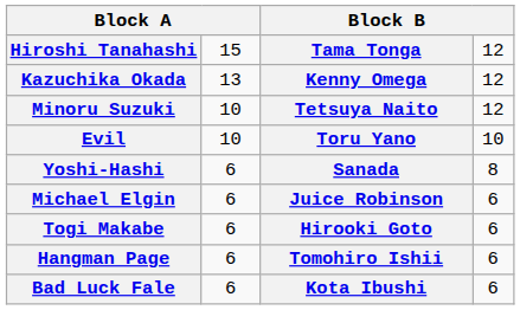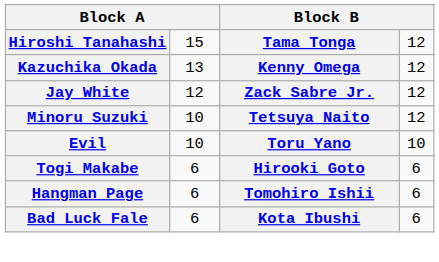 <table class="wikitable" style="margin: 1em auto 1em auto;text-align:center">
 <tr>
 <th colspan="2" style="width:50%">Block A</th>
 <th colspan="2" style="width:50%">Block B</th>
 </tr>
 <tr>
 <th><a href='#'>Hiroshi Tanahashi</a></th>
 <td style="width:35px">15</td>
 <th><a href='#'>Tama Tonga</a></th>
 <td>12</td>
 </tr>
 <tr>
 <th><a href='#'>Kazuchika Okada</a></th>
 <td>13</td>
 <th><a href='#'>Kenny Omega</a></th>
 <td>12</td>
 </tr>
 <tr>
+<th><a href='#'>Jay White</a></th>
+<td>12</td>
+<th><a href='#'>Zack Sabre Jr.</a></th>
+<td>12</td>
+</tr>
+<tr>
 <th><a href='#'>Minoru Suzuki</a></th>
 <td>10</td>
 <th><a href='#'>Tetsuya Naito</a></th>
 <td>12</td>
 </tr>
 <tr>
 <th><a href='#'>Evil</a></th>
 <td>10</td>
 <th><a href='#'>Toru Yano</a></th>
 <td>10</td>
-</tr>
-<tr>
-<th><a href='#'>Yoshi-Hashi</a></th>
-<td>6</td>
-<th><a href='#'>Sanada</a></th>
-<td>8</td>
-</tr>
-<tr>
-<th><a href='#'>Michael Elgin</a></th>
-<td>6</td>
-<th><a href='#'>Juice Robinson</a></th>
-<td>6</td>
 </tr>
 <tr>
 <th><a href='#'>Togi Makabe</a></th>
 <td>6</td>
 <th><a href='#'>Hirooki Goto</a></th>
 <td>6</td>
 </tr>
 <tr>
 <th><a href='#'>Hangman Page</a></th>
 <td>6</td>
 <th><a href='#'>Tomohiro Ishii</a></th>
 <td>6</td>
 </tr>
 <tr>
 <th><a href='#'>Bad Luck Fale</a></th>
 <td>6</td>
 <th><a href='#'>Kota Ibushi</a></th>
 <td>6</td>
 </tr>
 </table>
